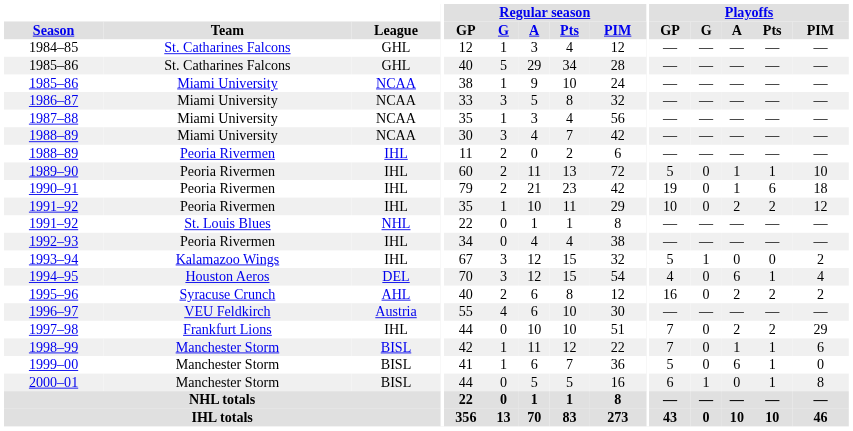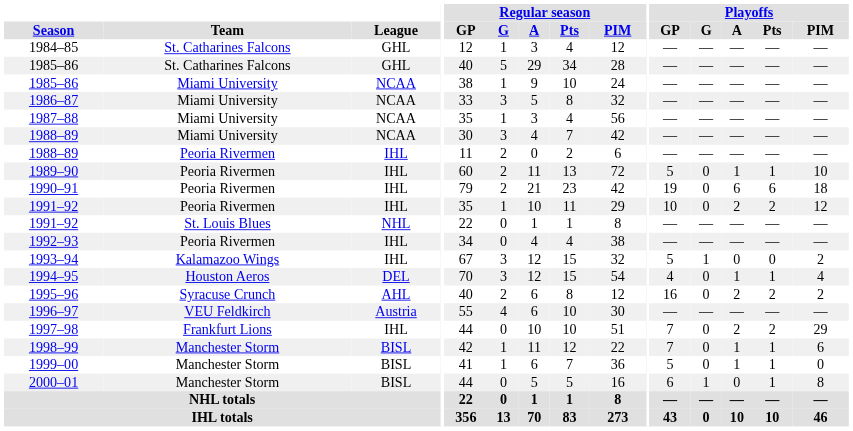 <table border="0" cellpadding="1" cellspacing="0" style="text-align:center; width:60em">
 <tr bgcolor="#e0e0e0">
 <th colspan="3" bgcolor="#ffffff"></th>
 <th rowspan="99" bgcolor="#ffffff"></th>
 <th colspan="5"><a href='#'>Regular season</a></th>
 <th rowspan="99" bgcolor="#ffffff"></th>
 <th colspan="5"><a href='#'>Playoffs</a></th>
 </tr>
 <tr bgcolor="#e0e0e0">
 <th><a href='#'>Season</a></th>
 <th>Team</th>
 <th>League</th>
 <th>GP</th>
 <th><a href='#'>G</a></th>
 <th><a href='#'>A</a></th>
 <th><a href='#'>Pts</a></th>
 <th><a href='#'>PIM</a></th>
 <th>GP</th>
 <th>G</th>
 <th>A</th>
 <th>Pts</th>
 <th>PIM</th>
 </tr>
 <tr>
 <td>1984–85</td>
 <td><a href='#'>St. Catharines Falcons</a></td>
 <td>GHL</td>
 <td>12</td>
 <td>1</td>
 <td>3</td>
 <td>4</td>
 <td>12</td>
 <td>—</td>
 <td>—</td>
 <td>—</td>
 <td>—</td>
 <td>—</td>
 </tr>
 <tr bgcolor="#f0f0f0">
 <td>1985–86</td>
 <td>St. Catharines Falcons</td>
 <td>GHL</td>
 <td>40</td>
 <td>5</td>
 <td>29</td>
 <td>34</td>
 <td>28</td>
 <td>—</td>
 <td>—</td>
 <td>—</td>
 <td>—</td>
 <td>—</td>
 </tr>
 <tr>
 <td><a href='#'>1985–86</a></td>
 <td><a href='#'>Miami University</a></td>
 <td><a href='#'>NCAA</a></td>
 <td>38</td>
 <td>1</td>
 <td>9</td>
 <td>10</td>
 <td>24</td>
 <td>—</td>
 <td>—</td>
 <td>—</td>
 <td>—</td>
 <td>—</td>
 </tr>
 <tr bgcolor="#f0f0f0">
 <td><a href='#'>1986–87</a></td>
 <td>Miami University</td>
 <td>NCAA</td>
 <td>33</td>
 <td>3</td>
 <td>5</td>
 <td>8</td>
 <td>32</td>
 <td>—</td>
 <td>—</td>
 <td>—</td>
 <td>—</td>
 <td>—</td>
 </tr>
 <tr>
 <td><a href='#'>1987–88</a></td>
 <td>Miami University</td>
 <td>NCAA</td>
 <td>35</td>
 <td>1</td>
 <td>3</td>
 <td>4</td>
 <td>56</td>
 <td>—</td>
 <td>—</td>
 <td>—</td>
 <td>—</td>
 <td>—</td>
 </tr>
 <tr bgcolor="#f0f0f0">
 <td><a href='#'>1988–89</a></td>
 <td>Miami University</td>
 <td>NCAA</td>
 <td>30</td>
 <td>3</td>
 <td>4</td>
 <td>7</td>
 <td>42</td>
 <td>—</td>
 <td>—</td>
 <td>—</td>
 <td>—</td>
 <td>—</td>
 </tr>
 <tr>
 <td><a href='#'>1988–89</a></td>
 <td><a href='#'>Peoria Rivermen</a></td>
 <td><a href='#'>IHL</a></td>
 <td>11</td>
 <td>2</td>
 <td>0</td>
 <td>2</td>
 <td>6</td>
 <td>—</td>
 <td>—</td>
 <td>—</td>
 <td>—</td>
 <td>—</td>
 </tr>
 <tr bgcolor="#f0f0f0">
 <td><a href='#'>1989–90</a></td>
 <td>Peoria Rivermen</td>
 <td>IHL</td>
 <td>60</td>
 <td>2</td>
 <td>11</td>
 <td>13</td>
 <td>72</td>
 <td>5</td>
 <td>0</td>
 <td>1</td>
 <td>1</td>
 <td>10</td>
 </tr>
 <tr>
 <td><a href='#'>1990–91</a></td>
 <td>Peoria Rivermen</td>
 <td>IHL</td>
 <td>79</td>
 <td>2</td>
 <td>21</td>
 <td>23</td>
 <td>42</td>
 <td>19</td>
 <td>0</td>
-<td>1</td>
+<td>6</td>
 <td>6</td>
 <td>18</td>
 </tr>
 <tr bgcolor="#f0f0f0">
 <td><a href='#'>1991–92</a></td>
 <td>Peoria Rivermen</td>
 <td>IHL</td>
 <td>35</td>
 <td>1</td>
 <td>10</td>
 <td>11</td>
 <td>29</td>
 <td>10</td>
 <td>0</td>
 <td>2</td>
 <td>2</td>
 <td>12</td>
 </tr>
 <tr>
 <td><a href='#'>1991–92</a></td>
 <td><a href='#'>St. Louis Blues</a></td>
 <td><a href='#'>NHL</a></td>
 <td>22</td>
 <td>0</td>
 <td>1</td>
 <td>1</td>
 <td>8</td>
 <td>—</td>
 <td>—</td>
 <td>—</td>
 <td>—</td>
 <td>—</td>
 </tr>
 <tr bgcolor="#f0f0f0">
 <td><a href='#'>1992–93</a></td>
 <td>Peoria Rivermen</td>
 <td>IHL</td>
 <td>34</td>
 <td>0</td>
 <td>4</td>
 <td>4</td>
 <td>38</td>
 <td>—</td>
 <td>—</td>
 <td>—</td>
 <td>—</td>
 <td>—</td>
 </tr>
 <tr>
 <td><a href='#'>1993–94</a></td>
 <td><a href='#'>Kalamazoo Wings</a></td>
 <td>IHL</td>
 <td>67</td>
 <td>3</td>
 <td>12</td>
 <td>15</td>
 <td>32</td>
 <td>5</td>
 <td>1</td>
 <td>0</td>
 <td>0</td>
 <td>2</td>
 </tr>
 <tr bgcolor="#f0f0f0">
 <td><a href='#'>1994–95</a></td>
 <td><a href='#'>Houston Aeros</a></td>
 <td><a href='#'>DEL</a></td>
 <td>70</td>
 <td>3</td>
 <td>12</td>
 <td>15</td>
 <td>54</td>
 <td>4</td>
 <td>0</td>
-<td>6</td>
+<td>1</td>
 <td>1</td>
 <td>4</td>
 </tr>
 <tr>
 <td><a href='#'>1995–96</a></td>
 <td><a href='#'>Syracuse Crunch</a></td>
 <td><a href='#'>AHL</a></td>
 <td>40</td>
 <td>2</td>
 <td>6</td>
 <td>8</td>
 <td>12</td>
 <td>16</td>
 <td>0</td>
 <td>2</td>
 <td>2</td>
 <td>2</td>
 </tr>
 <tr bgcolor="#f0f0f0">
 <td><a href='#'>1996–97</a></td>
 <td><a href='#'>VEU Feldkirch</a></td>
 <td><a href='#'>Austria</a></td>
 <td>55</td>
 <td>4</td>
 <td>6</td>
 <td>10</td>
 <td>30</td>
 <td>—</td>
 <td>—</td>
 <td>—</td>
 <td>—</td>
 <td>—</td>
 </tr>
 <tr>
 <td><a href='#'>1997–98</a></td>
 <td><a href='#'>Frankfurt Lions</a></td>
 <td>IHL</td>
 <td>44</td>
 <td>0</td>
 <td>10</td>
 <td>10</td>
 <td>51</td>
 <td>7</td>
 <td>0</td>
 <td>2</td>
 <td>2</td>
 <td>29</td>
 </tr>
 <tr bgcolor="#f0f0f0">
 <td><a href='#'>1998–99</a></td>
 <td><a href='#'>Manchester Storm</a></td>
 <td><a href='#'>BISL</a></td>
 <td>42</td>
 <td>1</td>
 <td>11</td>
 <td>12</td>
 <td>22</td>
 <td>7</td>
 <td>0</td>
 <td>1</td>
 <td>1</td>
 <td>6</td>
 </tr>
 <tr>
 <td><a href='#'>1999–00</a></td>
 <td>Manchester Storm</td>
 <td>BISL</td>
 <td>41</td>
 <td>1</td>
 <td>6</td>
 <td>7</td>
 <td>36</td>
 <td>5</td>
 <td>0</td>
-<td>6</td>
+<td>1</td>
 <td>1</td>
 <td>0</td>
 </tr>
 <tr bgcolor="#f0f0f0">
 <td><a href='#'>2000–01</a></td>
 <td>Manchester Storm</td>
 <td>BISL</td>
 <td>44</td>
 <td>0</td>
 <td>5</td>
 <td>5</td>
 <td>16</td>
 <td>6</td>
 <td>1</td>
 <td>0</td>
 <td>1</td>
 <td>8</td>
 </tr>
 <tr>
 </tr>
 <tr ALIGN="center" bgcolor="#e0e0e0">
 <th colspan="3">NHL totals</th>
 <th ALIGN="center">22</th>
 <th ALIGN="center">0</th>
 <th ALIGN="center">1</th>
 <th ALIGN="center">1</th>
 <th ALIGN="center">8</th>
 <th ALIGN="center">—</th>
 <th ALIGN="center">—</th>
 <th ALIGN="center">—</th>
 <th ALIGN="center">—</th>
 <th ALIGN="center">—</th>
 </tr>
 <tr>
 </tr>
 <tr ALIGN="center" bgcolor="#e0e0e0">
 <th colspan="3">IHL totals</th>
 <th ALIGN="center">356</th>
 <th ALIGN="center">13</th>
 <th ALIGN="center">70</th>
 <th ALIGN="center">83</th>
 <th ALIGN="center">273</th>
 <th ALIGN="center">43</th>
 <th ALIGN="center">0</th>
 <th ALIGN="center">10</th>
 <th ALIGN="center">10</th>
 <th ALIGN="center">46</th>
 </tr>
 </table>
